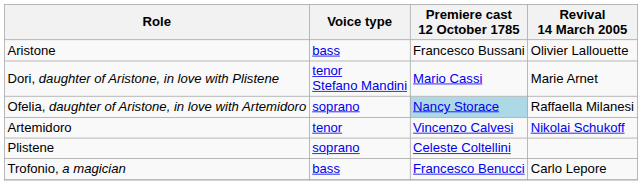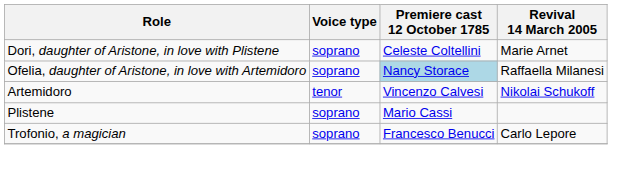 <table class="wikitable">
 <tr>
 <th>Role</th>
 <th>Voice type</th>
 <th>Premiere cast<br>12 October 1785</th>
 <th>Revival<br>14 March 2005</th>
 </tr>
 <tr>
-<td>Aristone</td>
-<td><a href='#'>bass</a></td>
-<td>Francesco Bussani</td>
-<td>Olivier Lallouette</td>
-</tr>
-<tr>
 <td>Dori, <em>daughter of Aristone, in love with Plistene</em></td>
-<td><a href='#'>tenor</a><br><a href='#'>Stefano Mandini</a></td>
-<td><a href='#'>Mario Cassi</a></td>
+<td><a href='#'>soprano</a></td>
+<td><a href='#'>Celeste Coltellini</a></td>
 <td>Marie Arnet</td>
 </tr>
 <tr>
 <td>Ofelia, <em>daughter of Aristone, in love with Artemidoro</em></td>
 <td><a href='#'>soprano</a></td>
 <td style="background: lightblue;"><a href='#'>Nancy Storace</a></td>
 <td>Raffaella Milanesi</td>
 </tr>
 <tr>
 <td>Artemidoro</td>
 <td><a href='#'>tenor</a></td>
 <td><a href='#'>Vincenzo Calvesi</a></td>
 <td><a href='#'>Nikolai Schukoff</a></td>
 </tr>
 <tr>
 <td>Plistene</td>
 <td><a href='#'>soprano</a></td>
-<td><a href='#'>Celeste Coltellini</a></td>
+<td><a href='#'>Mario Cassi</a></td>
 </tr>
 <tr>
 <td>Trofonio, <em>a magician</em></td>
-<td><a href='#'>bass</a></td>
+<td><a href='#'>soprano</a></td>
 <td><a href='#'>Francesco Benucci</a></td>
 <td>Carlo Lepore</td>
 </tr>
 <tr>
 </tr>
 </table>
